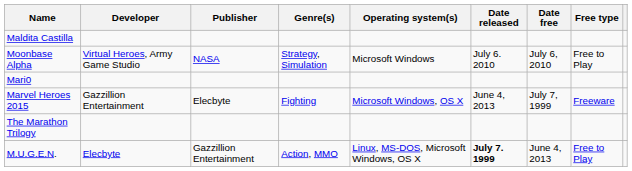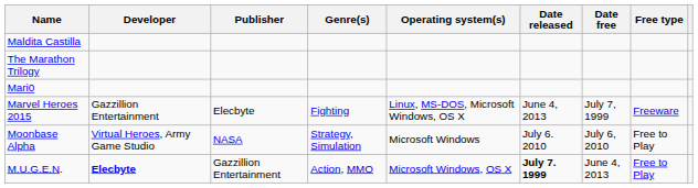 <table class="wikitable sortable" style="font-size:85%; width:98%">
 <tr>
 <th>Name</th>
 <th>Developer</th>
 <th>Publisher</th>
 <th>Genre(s)</th>
 <th>Operating system(s)</th>
 <th>Date released</th>
 <th>Date free</th>
 <th>Free type</th>
 <th></th>
 </tr>
 <tr>
 <td><a href='#'>Maldita Castilla</a></td>
 <td></td>
 <td></td>
 <td></td>
 <td></td>
 <td></td>
 <td></td>
 <td></td>
 <td></td>
 </tr>
 <tr>
-<td><a href='#'>Moonbase Alpha</a></td>
-<td><a href='#'>Virtual Heroes</a>, Army Game Studio</td>
-<td><a href='#'>NASA</a></td>
-<td><a href='#'>Strategy</a>, <a href='#'>Simulation</a></td>
-<td>Microsoft Windows</td>
-<td>July 6. 2010</td>
-<td>July 6, 2010</td>
-<td>Free to Play</td>
+<td><a href='#'>The Marathon Trilogy</a></td>
+<td></td>
+<td></td>
+<td></td>
+<td></td>
+<td></td>
+<td></td>
+<td></td>
 <td></td>
 </tr>
 <tr>
 <td><a href='#'>Mari0</a></td>
 <td></td>
 <td></td>
 <td></td>
 <td></td>
 <td></td>
 <td></td>
 <td></td>
 <td></td>
 </tr>
 <tr>
 <td><a href='#'>Marvel Heroes 2015</a></td>
 <td>Gazzillion Entertainment</td>
 <td>Elecbyte</td>
 <td><a href='#'>Fighting</a></td>
-<td><a href='#'>Microsoft Windows</a>, <a href='#'>OS X</a></td>
+<td><a href='#'>Linux</a>, <a href='#'>MS-DOS</a>, Microsoft Windows, OS X</td>
 <td>June 4, 2013</td>
 <td>July 7, 1999</td>
 <td><a href='#'>Freeware</a></td>
 <td></td>
 </tr>
 <tr>
-<td><a href='#'>The Marathon Trilogy</a></td>
-<td></td>
-<td></td>
-<td></td>
-<td></td>
-<td></td>
-<td></td>
-<td></td>
+<td><a href='#'>Moonbase Alpha</a></td>
+<td><a href='#'>Virtual Heroes</a>, Army Game Studio</td>
+<td><a href='#'>NASA</a></td>
+<td><a href='#'>Strategy</a>, <a href='#'>Simulation</a></td>
+<td>Microsoft Windows</td>
+<td>July 6. 2010</td>
+<td>July 6, 2010</td>
+<td>Free to Play</td>
 <td></td>
 </tr>
 <tr>
 <td><a href='#'>M.U.G.E.N</a>.</td>
-<td><a href='#'>Elecbyte</a></td>
+<td><strong><a href='#'>Elecbyte</a></strong></td>
 <td>Gazzillion Entertainment</td>
 <td><a href='#'>Action</a>, <a href='#'>MMO</a></td>
-<td><a href='#'>Linux</a>, <a href='#'>MS-DOS</a>, Microsoft Windows, OS X</td>
+<td><a href='#'>Microsoft Windows</a>, <a href='#'>OS X</a></td>
 <td><strong>July 7. 1999</strong></td>
 <td>June 4, 2013</td>
 <td><a href='#'>Free to Play</a></td>
 <td></td>
 </tr>
 </table>
